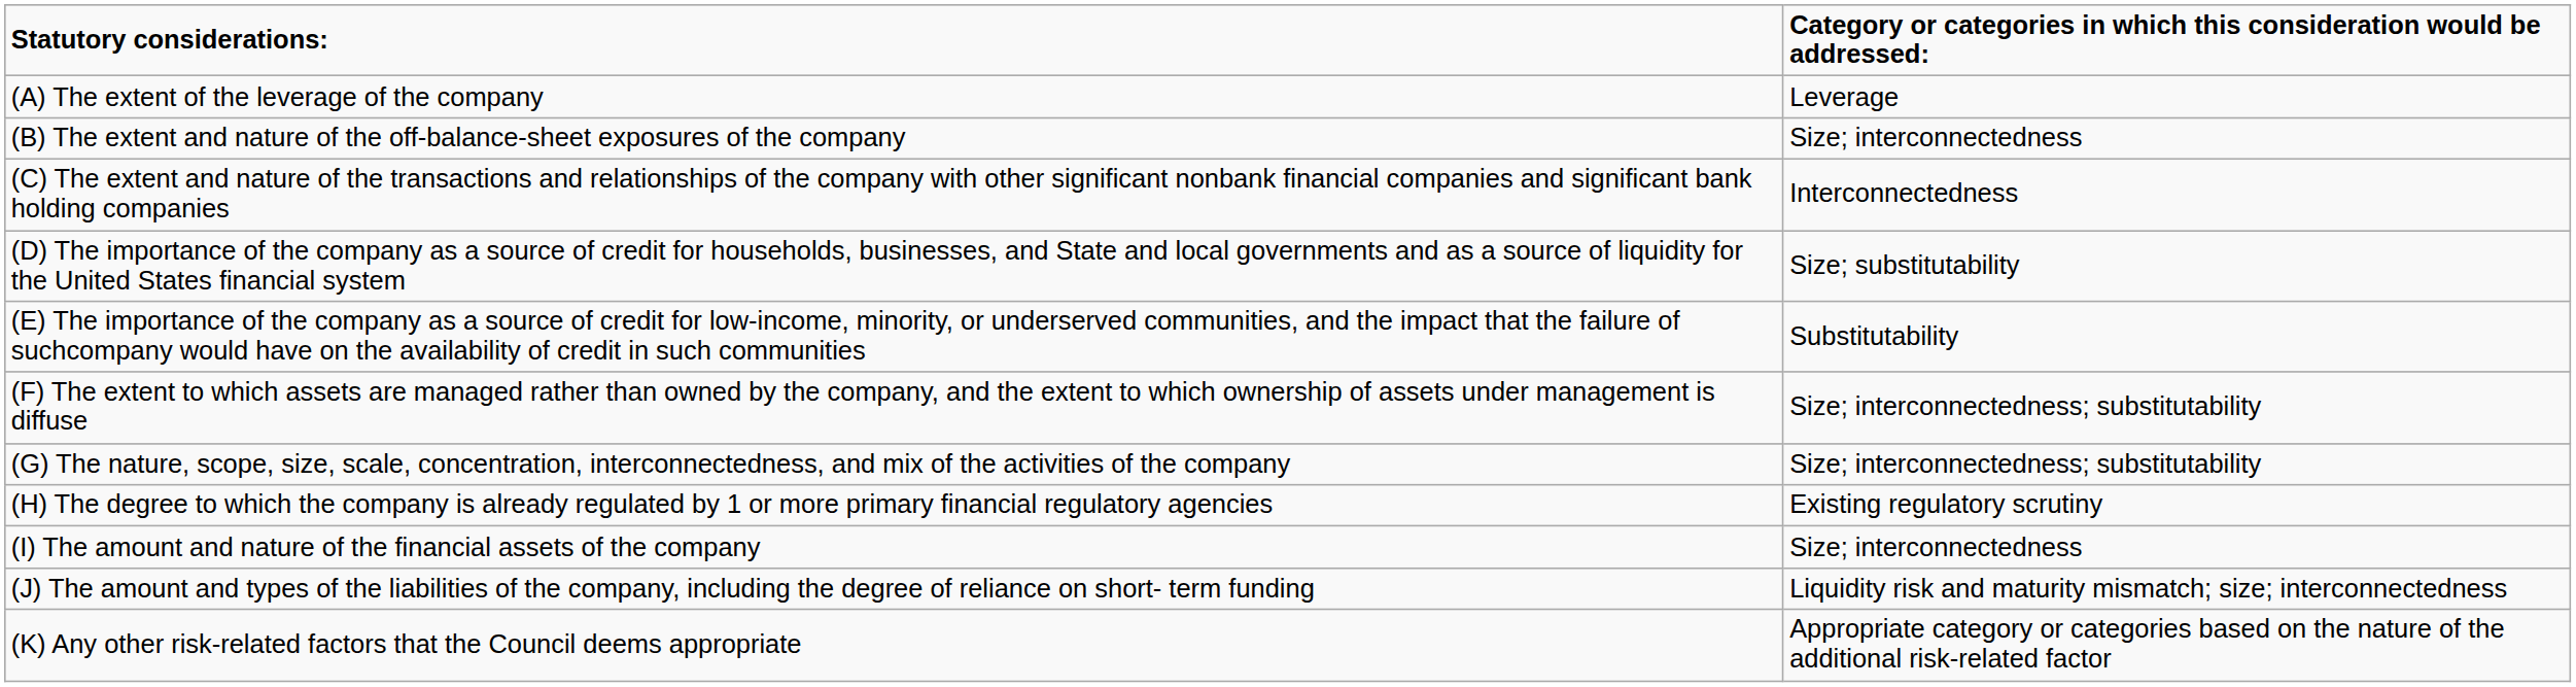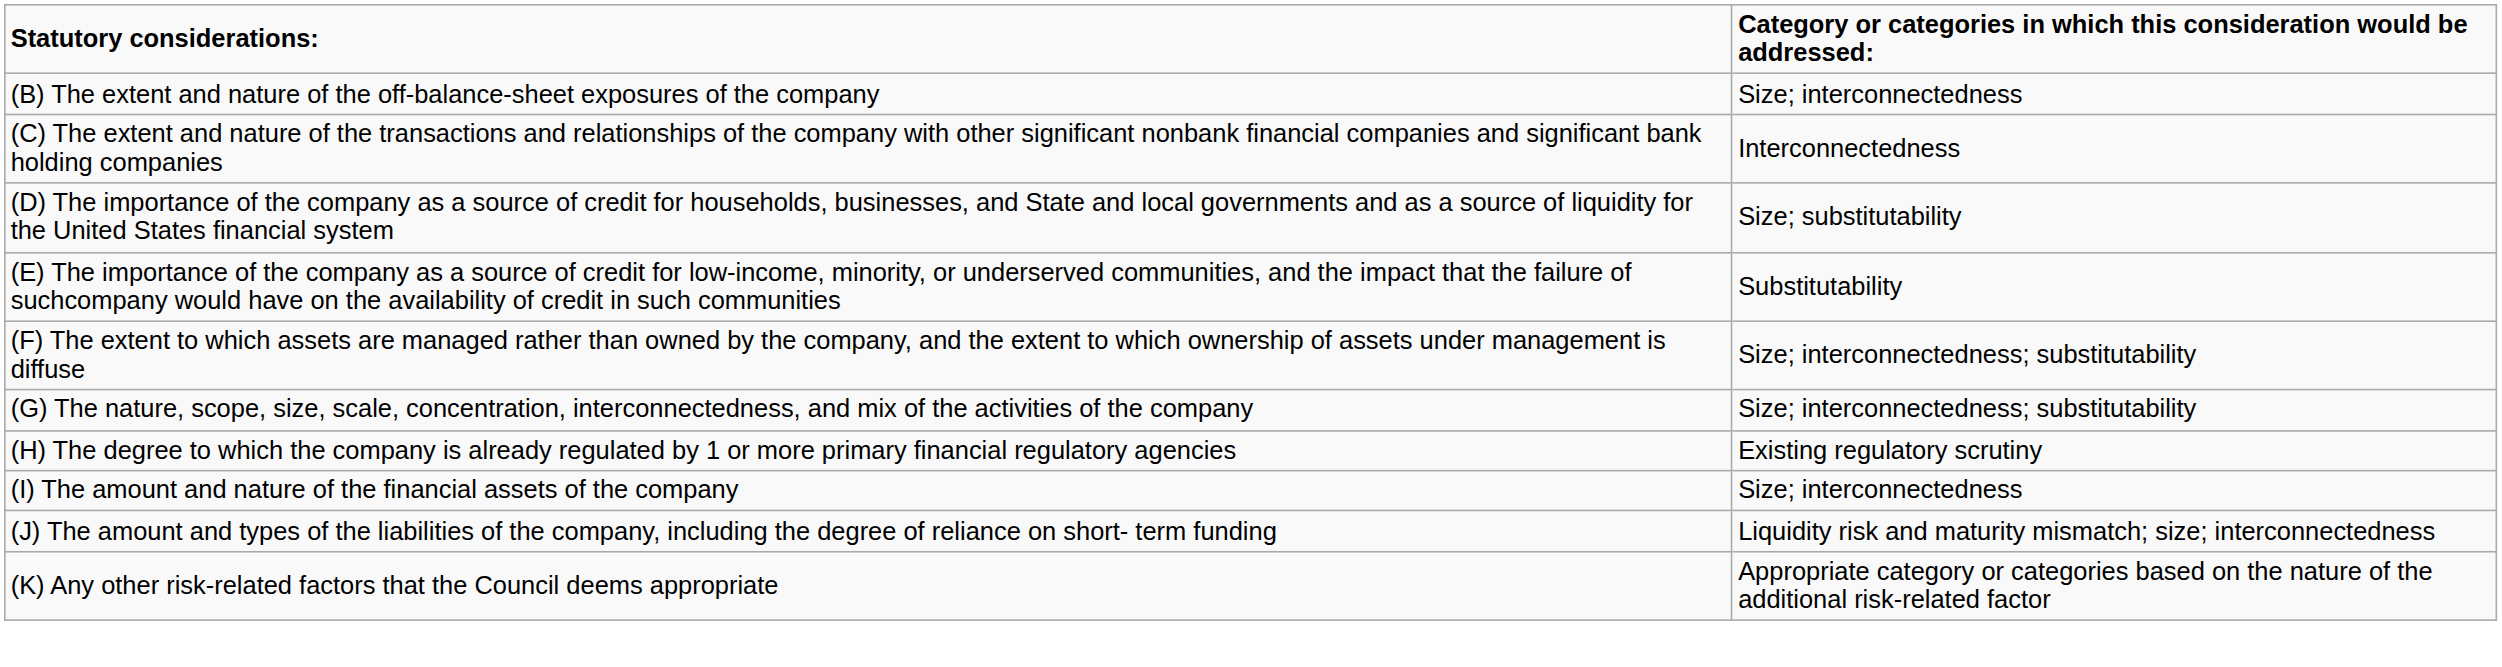 <table class="wikitable">
 <tr style="font-weight:bold">
 <td>Statutory considerations:</td>
 <td>Category or categories in which this consideration would be addressed:</td>
-</tr>
-<tr>
-<td>(A) The extent of the leverage of the company</td>
-<td>Leverage</td>
 </tr>
 <tr>
 <td>(B) The extent and nature of the off-balance-sheet exposures of the company</td>
 <td>Size; interconnectedness</td>
 </tr>
 <tr>
 <td>(C) The extent and nature of the transactions and relationships of the company with other significant nonbank financial companies and significant bank holding companies</td>
 <td>Interconnectedness</td>
 </tr>
 <tr>
 <td>(D) The importance of the company as a source of credit for households, businesses, and State and local governments and as a source of liquidity for the United States financial system</td>
 <td>Size; substitutability</td>
 </tr>
 <tr>
 <td>(E) The importance of the company as a source of credit for low-income, minority, or underserved communities, and the impact that the failure of suchcompany would have on the availability of credit in such communities</td>
 <td>Substitutability</td>
 </tr>
 <tr>
 <td>(F) The extent to which assets are managed rather than owned by the company, and the extent to which ownership of assets under management is diffuse</td>
 <td>Size; interconnectedness; substitutability</td>
 </tr>
 <tr>
 <td>(G) The nature, scope, size, scale, concentration, interconnectedness, and mix of the activities of the company</td>
 <td>Size; interconnectedness; substitutability</td>
 </tr>
 <tr>
 <td>(H) The degree to which the company is already regulated by 1 or more primary financial regulatory agencies</td>
 <td>Existing regulatory scrutiny</td>
 </tr>
 <tr>
 <td>(I) The amount and nature of the financial assets of the company</td>
 <td>Size; interconnectedness</td>
 </tr>
 <tr>
 <td>(J) The amount and types of the liabilities of the company, including the degree of reliance on short- term funding</td>
 <td>Liquidity risk and maturity mismatch; size; interconnectedness</td>
 </tr>
 <tr>
 <td>(K) Any other risk-related factors that the Council deems appropriate</td>
 <td>Appropriate category or categories based on the nature of the additional risk-related factor</td>
 </tr>
 </table>
